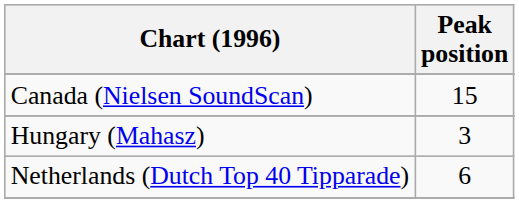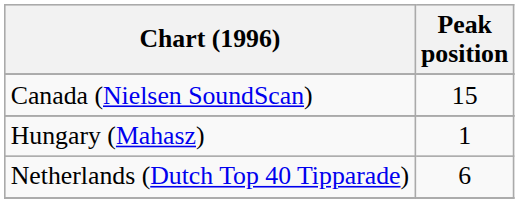 <table class="wikitable sortable">
 <tr>
 <th>Chart (1996)</th>
 <th>Peak<br>position</th>
 </tr>
 <tr>
 </tr>
 <tr>
 <td>Canada (<a href='#'>Nielsen SoundScan</a>)</td>
 <td align="center">15</td>
 </tr>
 <tr>
 </tr>
 <tr>
 <td>Hungary (<a href='#'>Mahasz</a>)</td>
-<td style="text-align:center;">3</td>
+<td style="text-align:center;">1</td>
 </tr>
 <tr>
 <td>Netherlands (<a href='#'>Dutch Top 40 Tipparade</a>)</td>
 <td align="center">6</td>
 </tr>
 <tr>
 </tr>
 <tr>
 </tr>
 <tr>
 </tr>
 <tr>
 </tr>
 <tr>
 </tr>
 <tr>
 </tr>
 <tr>
 </tr>
 <tr>
 </tr>
 <tr>
 </tr>
 <tr>
 </tr>
 <tr>
 </tr>
 </table>
